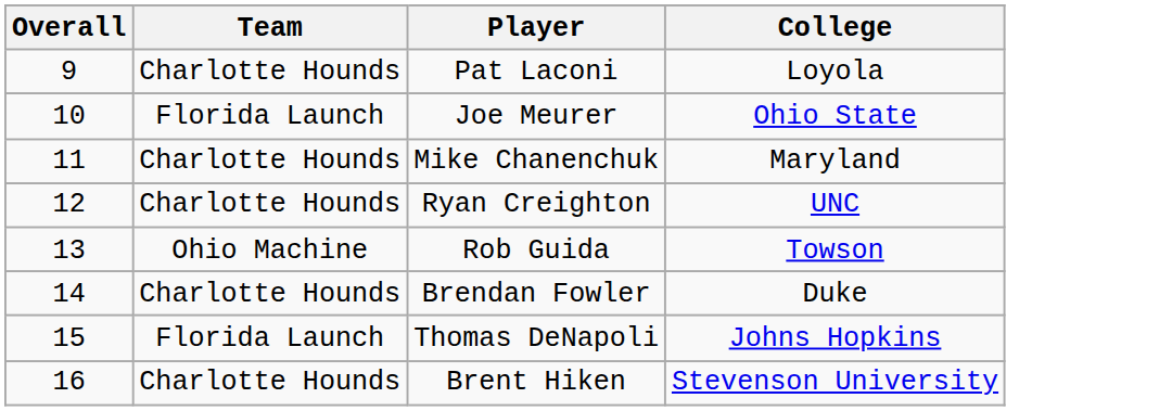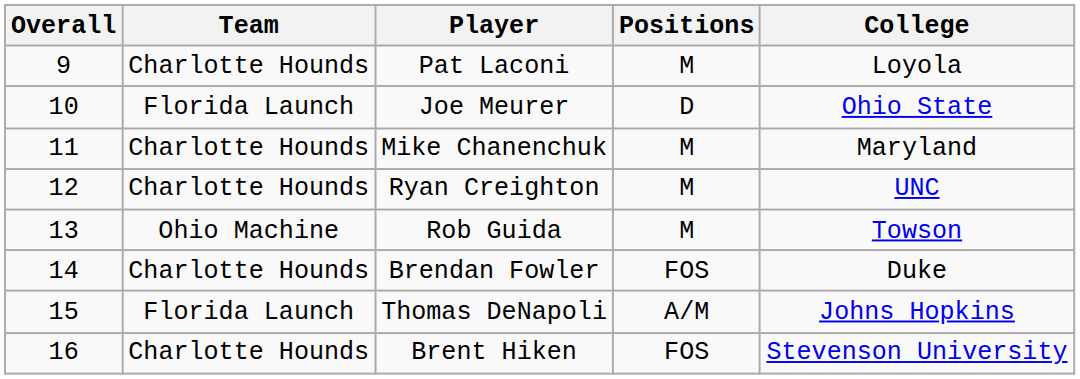 <table class="wikitable" style="text-align:center">
 <tr>
 <th>Overall</th>
 <th>Team</th>
 <th>Player</th>
+<th>Positions</th>
 <th>College</th>
 </tr>
 <tr>
 <td>9</td>
 <td>Charlotte Hounds</td>
 <td>Pat Laconi</td>
+<td>M</td>
 <td>Loyola</td>
 </tr>
 <tr>
 <td>10</td>
 <td>Florida  Launch</td>
 <td>Joe Meurer</td>
+<td>D</td>
 <td><a href='#'>Ohio State</a></td>
 </tr>
 <tr>
 <td>11</td>
 <td>Charlotte Hounds</td>
 <td>Mike Chanenchuk</td>
+<td>M</td>
 <td>Maryland</td>
 </tr>
 <tr>
 <td>12</td>
 <td>Charlotte Hounds</td>
 <td>Ryan Creighton</td>
+<td>M</td>
 <td><a href='#'>UNC</a></td>
 </tr>
 <tr>
 <td>13</td>
 <td>Ohio Machine</td>
 <td>Rob Guida</td>
+<td>M</td>
 <td><a href='#'>Towson</a></td>
 </tr>
 <tr>
 <td>14</td>
 <td>Charlotte Hounds</td>
 <td>Brendan Fowler</td>
+<td>FOS</td>
 <td>Duke</td>
 </tr>
 <tr>
 <td>15</td>
 <td>Florida  Launch</td>
 <td>Thomas DeNapoli</td>
+<td>A/M</td>
 <td><a href='#'>Johns Hopkins</a></td>
 </tr>
 <tr>
 <td>16</td>
 <td>Charlotte Hounds</td>
 <td>Brent Hiken</td>
+<td>FOS</td>
 <td><a href='#'>Stevenson University</a></td>
 </tr>
 </table>
